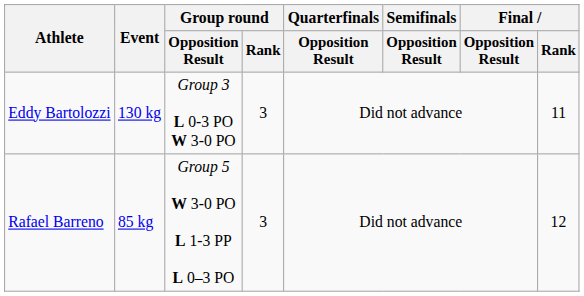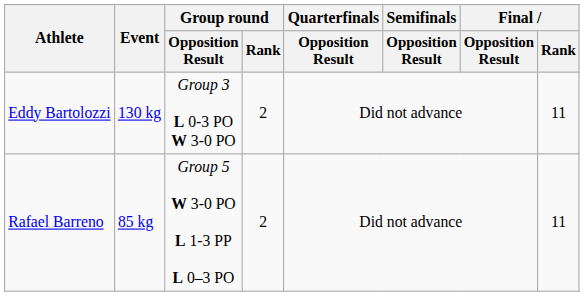 <table class="wikitable" style="font-size:90%">
 <tr>
 <th rowspan="2">Athlete</th>
 <th rowspan="2">Event</th>
 <th colspan="2">Group round</th>
 <th>Quarterfinals</th>
 <th>Semifinals</th>
 <th colspan=2>Final / </th>
 </tr>
 <tr style="font-size:95%">
 <th>Opposition<br>Result</th>
 <th>Rank</th>
 <th>Opposition<br>Result</th>
 <th>Opposition<br>Result</th>
 <th>Opposition<br>Result</th>
 <th>Rank</th>
 </tr>
 <tr align=center>
 <td align=left><a href='#'>Eddy Bartolozzi</a></td>
 <td align=left><a href='#'>130 kg</a></td>
 <td><em>Group 3</em><br><br><strong>L</strong> 0-3 PO<br><strong>W</strong> 3-0 PO</td>
-<td>3</td>
+<td>2</td>
 <td colspan=3>Did not advance</td>
 <td>11</td>
 </tr>
 <tr align=center>
 <td align=left><a href='#'>Rafael Barreno</a></td>
 <td align=left><a href='#'>85 kg</a></td>
 <td><em>Group 5</em><br><br><strong>W</strong> 3-0 PO<br><br><strong>L</strong> 1-3 PP<br><br><strong>L</strong> 0–3 PO</td>
-<td>3</td>
+<td>2</td>
 <td colspan=3>Did not advance</td>
-<td>12</td>
+<td>11</td>
 </tr>
 </table>
